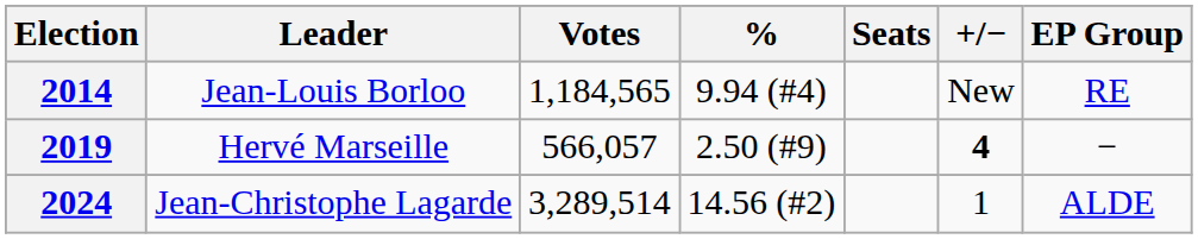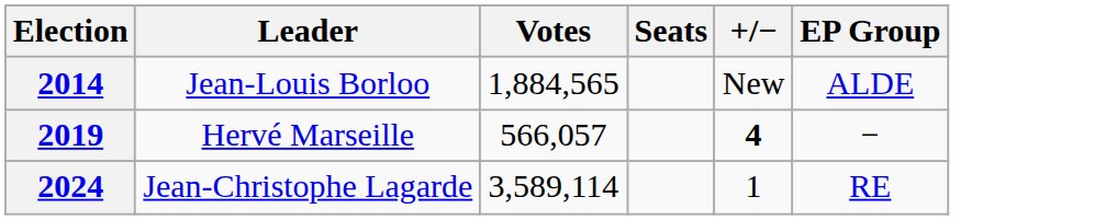 <table class="wikitable" style=text-align:center;>
 <tr>
 <th>Election</th>
 <th>Leader</th>
 <th>Votes</th>
-<th>%</th>
 <th>Seats</th>
 <th>+/−</th>
 <th>EP Group</th>
 </tr>
 <tr>
 <th><a href='#'>2014</a></th>
 <td><a href='#'>Jean-Louis Borloo</a></td>
-<td>1,184,565</td>
-<td>9.94 (#4)</td>
+<td>1,884,565</td>
 <td></td>
 <td>New</td>
-<td><a href='#'>RE</a></td>
+<td><a href='#'>ALDE</a></td>
 </tr>
 <tr>
 <th><a href='#'>2019</a></th>
 <td><a href='#'>Hervé Marseille</a></td>
 <td>566,057</td>
-<td>2.50 (#9)</td>
 <td></td>
 <td><strong> 4</strong></td>
 <td>−</td>
 </tr>
 <tr>
 <th><a href='#'>2024</a></th>
 <td><a href='#'>Jean-Christophe Lagarde</a></td>
-<td>3,289,514</td>
-<td>14.56 (#2)</td>
+<td>3,589,114</td>
 <td></td>
 <td> 1</td>
-<td><a href='#'>ALDE</a></td>
+<td><a href='#'>RE</a></td>
 </tr>
 </table>
